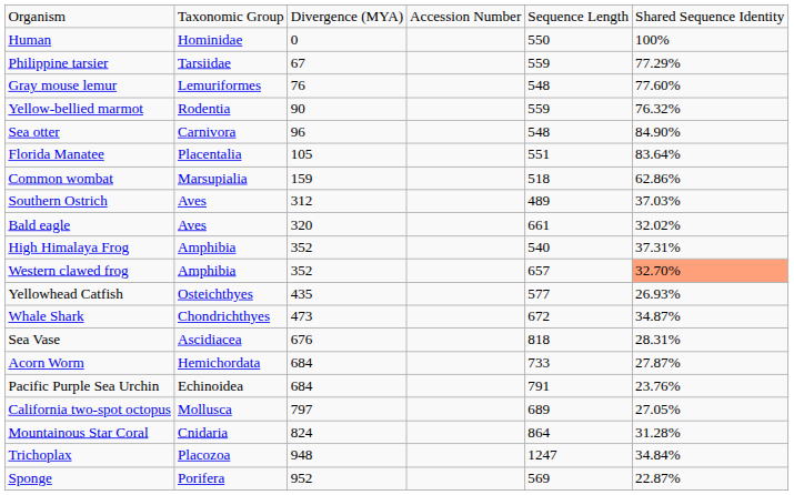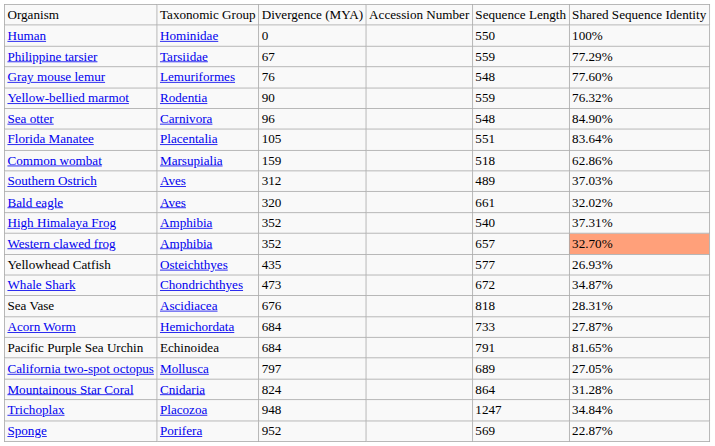 <table class="wikitable">
 <tr>
 <td>Organism</td>
 <td>Taxonomic Group</td>
 <td>Divergence (MYA)</td>
 <td>Accession Number</td>
 <td>Sequence Length</td>
 <td>Shared Sequence Identity</td>
 </tr>
 <tr>
 <td><a href='#'>Human</a></td>
 <td><a href='#'>Hominidae</a></td>
 <td>0</td>
 <td></td>
 <td>550</td>
 <td>100%</td>
 </tr>
 <tr>
 <td><a href='#'>Philippine tarsier</a></td>
 <td><a href='#'>Tarsiidae</a></td>
 <td>67</td>
 <td></td>
 <td>559</td>
 <td>77.29%</td>
 </tr>
 <tr>
 <td><a href='#'>Gray mouse lemur</a></td>
 <td><a href='#'>Lemuriformes</a></td>
 <td>76</td>
 <td></td>
 <td>548</td>
 <td>77.60%</td>
 </tr>
 <tr>
 <td><a href='#'>Yellow-bellied marmot</a></td>
 <td><a href='#'>Rodentia</a></td>
 <td>90</td>
 <td></td>
 <td>559</td>
 <td>76.32%</td>
 </tr>
 <tr>
 <td><a href='#'>Sea otter</a></td>
 <td><a href='#'>Carnivora</a></td>
 <td>96</td>
 <td></td>
 <td>548</td>
 <td>84.90%</td>
 </tr>
 <tr>
 <td><a href='#'>Florida Manatee</a></td>
 <td><a href='#'>Placentalia</a></td>
 <td>105</td>
 <td></td>
 <td>551</td>
 <td>83.64%</td>
 </tr>
 <tr>
 <td><a href='#'>Common wombat</a></td>
 <td><a href='#'>Marsupialia</a></td>
 <td>159</td>
 <td></td>
 <td>518</td>
 <td>62.86%</td>
 </tr>
 <tr>
 <td><a href='#'>Southern Ostrich</a></td>
 <td><a href='#'>Aves</a></td>
 <td>312</td>
 <td></td>
 <td>489</td>
 <td>37.03%</td>
 </tr>
 <tr>
 <td><a href='#'>Bald eagle</a></td>
 <td><a href='#'>Aves</a></td>
 <td>320</td>
 <td></td>
 <td>661</td>
 <td>32.02%</td>
 </tr>
 <tr>
 <td><a href='#'>High Himalaya Frog</a></td>
 <td><a href='#'>Amphibia</a></td>
 <td>352</td>
 <td></td>
 <td>540</td>
 <td>37.31%</td>
 </tr>
 <tr>
 <td><a href='#'>Western clawed frog</a></td>
 <td><a href='#'>Amphibia</a></td>
 <td>352</td>
 <td></td>
 <td>657</td>
 <td style="background: lightsalmon;">32.70%</td>
 </tr>
 <tr>
 <td>Yellowhead Catfish</td>
 <td><a href='#'>Osteichthyes</a></td>
 <td>435</td>
 <td></td>
 <td>577</td>
 <td>26.93%</td>
 </tr>
 <tr>
 <td><a href='#'>Whale Shark</a></td>
 <td><a href='#'>Chondrichthyes</a></td>
 <td>473</td>
 <td></td>
 <td>672</td>
 <td>34.87%</td>
 </tr>
 <tr>
 <td>Sea Vase</td>
 <td><a href='#'>Ascidiacea</a></td>
 <td>676</td>
 <td></td>
 <td>818</td>
 <td>28.31%</td>
 </tr>
 <tr>
 <td><a href='#'>Acorn Worm</a></td>
 <td><a href='#'>Hemichordata</a></td>
 <td>684</td>
 <td></td>
 <td>733</td>
 <td>27.87%</td>
 </tr>
 <tr>
 <td>Pacific Purple Sea Urchin</td>
 <td>Echinoidea</td>
 <td>684</td>
 <td></td>
 <td>791</td>
-<td>23.76%</td>
+<td>81.65%</td>
 </tr>
 <tr>
 <td><a href='#'>California two-spot octopus</a></td>
 <td><a href='#'>Mollusca</a></td>
 <td>797</td>
 <td></td>
 <td>689</td>
 <td>27.05%</td>
 </tr>
 <tr>
 <td><a href='#'>Mountainous Star Coral</a></td>
 <td><a href='#'>Cnidaria</a></td>
 <td>824</td>
 <td></td>
 <td>864</td>
 <td>31.28%</td>
 </tr>
 <tr>
 <td><a href='#'>Trichoplax</a></td>
 <td><a href='#'>Placozoa</a></td>
 <td>948</td>
 <td></td>
 <td>1247</td>
 <td>34.84%</td>
 </tr>
 <tr>
 <td><a href='#'>Sponge</a></td>
 <td><a href='#'>Porifera</a></td>
 <td>952</td>
 <td></td>
 <td>569</td>
 <td>22.87%</td>
 </tr>
 </table>
